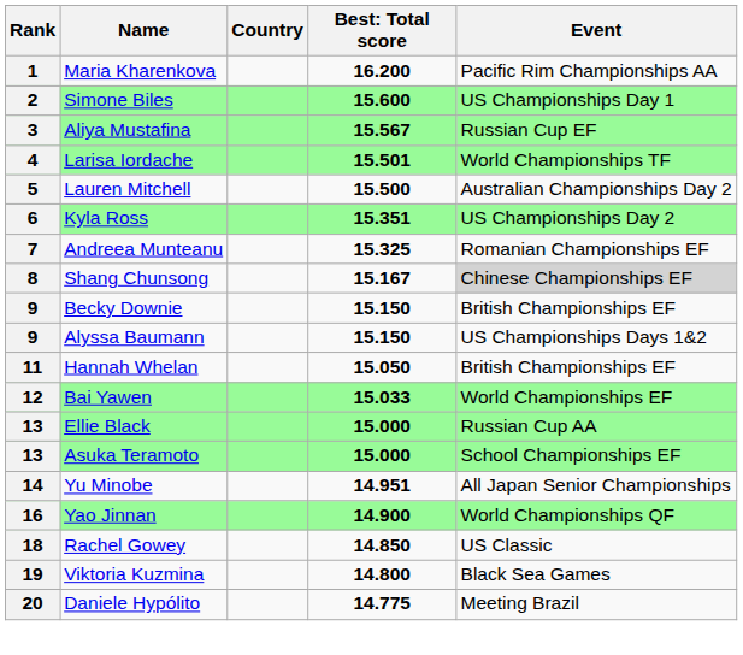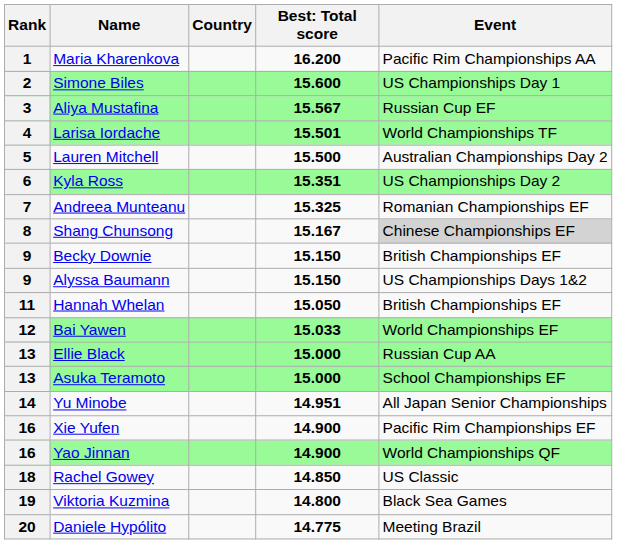 <table class="wikitable sortable">
 <tr>
 <th>Rank</th>
 <th>Name</th>
 <th>Country</th>
 <th width=120px>Best: Total score</th>
 <th>Event</th>
 </tr>
 <tr>
 <th>1</th>
 <td><a href='#'>Maria Kharenkova</a></td>
 <td align=center></td>
 <td align=center><strong>16.200</strong></td>
 <td>Pacific Rim Championships AA</td>
 </tr>
 <tr bgcolor=98FB98>
 <th>2</th>
 <td><a href='#'>Simone Biles</a></td>
 <td align=center></td>
 <td align=center><strong>15.600</strong></td>
 <td>US Championships Day 1</td>
 </tr>
 <tr bgcolor=98FB98>
 <th>3</th>
 <td><a href='#'>Aliya Mustafina</a></td>
 <td align=center></td>
 <td align=center><strong>15.567</strong></td>
 <td>Russian Cup EF</td>
 </tr>
 <tr bgcolor=98FB98>
 <th>4</th>
 <td><a href='#'>Larisa Iordache</a></td>
 <td align=center></td>
 <td align=center><strong>15.501</strong></td>
 <td>World Championships TF</td>
 </tr>
 <tr>
 <th>5</th>
 <td><a href='#'>Lauren Mitchell</a></td>
 <td align=center></td>
 <td align=center><strong>15.500</strong></td>
 <td>Australian Championships Day 2</td>
 </tr>
 <tr bgcolor=98FB98>
 <th>6</th>
 <td><a href='#'>Kyla Ross</a></td>
 <td align=center></td>
 <td align=center><strong>15.351</strong></td>
 <td>US Championships Day 2</td>
 </tr>
 <tr>
 <th>7</th>
 <td><a href='#'>Andreea Munteanu</a></td>
 <td align=center></td>
 <td align=center><strong>15.325</strong></td>
 <td>Romanian Championships EF</td>
 </tr>
 <tr>
 <th>8</th>
 <td><a href='#'>Shang Chunsong</a></td>
 <td align=center></td>
 <td align=center><strong>15.167</strong></td>
 <td style="background: lightgrey;">Chinese Championships EF</td>
 </tr>
 <tr>
 <th>9</th>
 <td><a href='#'>Becky Downie</a></td>
 <td align=center></td>
 <td align=center><strong>15.150</strong></td>
 <td>British Championships EF</td>
 </tr>
 <tr>
 <th>9</th>
 <td><a href='#'>Alyssa Baumann</a></td>
 <td align=center></td>
 <td align=center><strong>15.150</strong></td>
 <td>US Championships Days 1&2</td>
 </tr>
 <tr>
 <th>11</th>
 <td><a href='#'>Hannah Whelan</a></td>
 <td align=center></td>
 <td align=center><strong>15.050</strong></td>
 <td>British Championships EF</td>
 </tr>
 <tr bgcolor=98FB98>
 <th>12</th>
 <td><a href='#'>Bai Yawen</a></td>
 <td align=center></td>
 <td align=center><strong>15.033</strong></td>
 <td>World Championships EF</td>
 </tr>
 <tr bgcolor=98FB98>
 <th>13</th>
 <td><a href='#'>Ellie Black</a></td>
 <td align=center></td>
 <td align=center><strong>15.000</strong></td>
 <td>Russian Cup AA</td>
 </tr>
 <tr bgcolor=98FB98>
 <th>13</th>
 <td><a href='#'>Asuka Teramoto</a></td>
 <td align=center></td>
 <td align=center><strong>15.000</strong></td>
 <td>School Championships EF</td>
 </tr>
 <tr>
 <th>14</th>
 <td><a href='#'>Yu Minobe</a></td>
 <td align=center></td>
 <td align=center><strong>14.951</strong></td>
 <td>All Japan Senior Championships</td>
 </tr>
+<tr>
+<th>16</th>
+<td><a href='#'>Xie Yufen</a></td>
+<td align=center></td>
+<td align=center><strong>14.900</strong></td>
+<td>Pacific Rim Championships EF</td>
+</tr>
 <tr bgcolor=98FB98>
 <th>16</th>
 <td><a href='#'>Yao Jinnan</a></td>
 <td align=center></td>
 <td align=center><strong>14.900</strong></td>
 <td>World Championships QF</td>
 </tr>
 <tr>
 <th>18</th>
 <td><a href='#'>Rachel Gowey</a></td>
 <td align=center></td>
 <td align=center><strong>14.850</strong></td>
 <td>US Classic</td>
 </tr>
 <tr>
 <th>19</th>
 <td><a href='#'>Viktoria Kuzmina</a></td>
 <td align=center></td>
 <td align=center><strong>14.800</strong></td>
 <td>Black Sea Games</td>
 </tr>
 <tr>
 <th>20</th>
 <td><a href='#'>Daniele Hypólito</a></td>
 <td align=center></td>
 <td align=center><strong>14.775</strong></td>
 <td>Meeting Brazil</td>
 </tr>
 </table>
